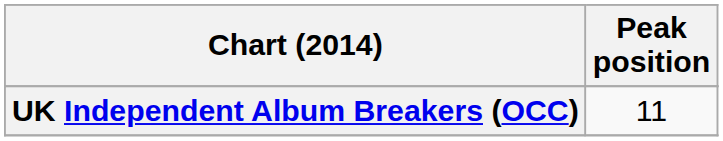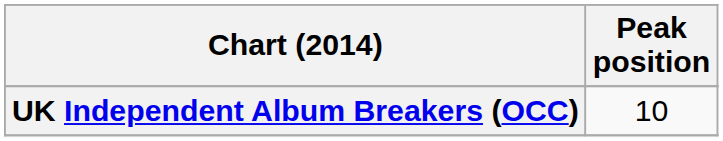 <table class="wikitable plainrowheaders sortable">
 <tr>
 <th scope="col">Chart (2014)</th>
 <th scope="col">Peak<br>position</th>
 </tr>
 <tr>
 </tr>
 <tr>
 <th scope="row">UK <a href='#'>Independent Album Breakers</a> (<a href='#'>OCC</a>)</th>
-<td align=center>11</td>
+<td align=center>10</td>
 </tr>
 <tr>
 </tr>
 </table>
